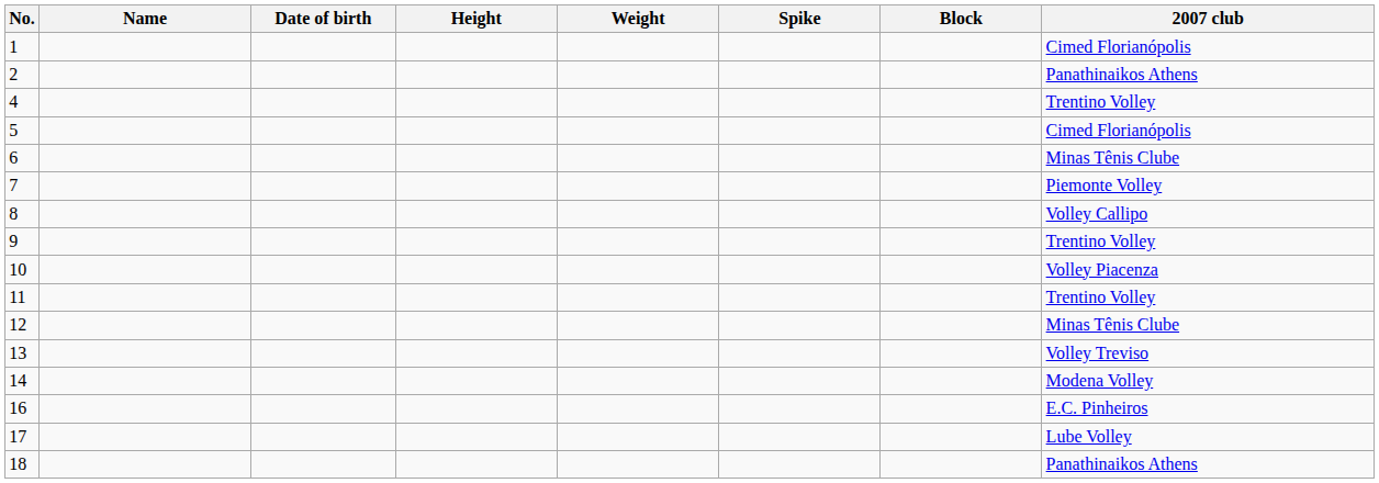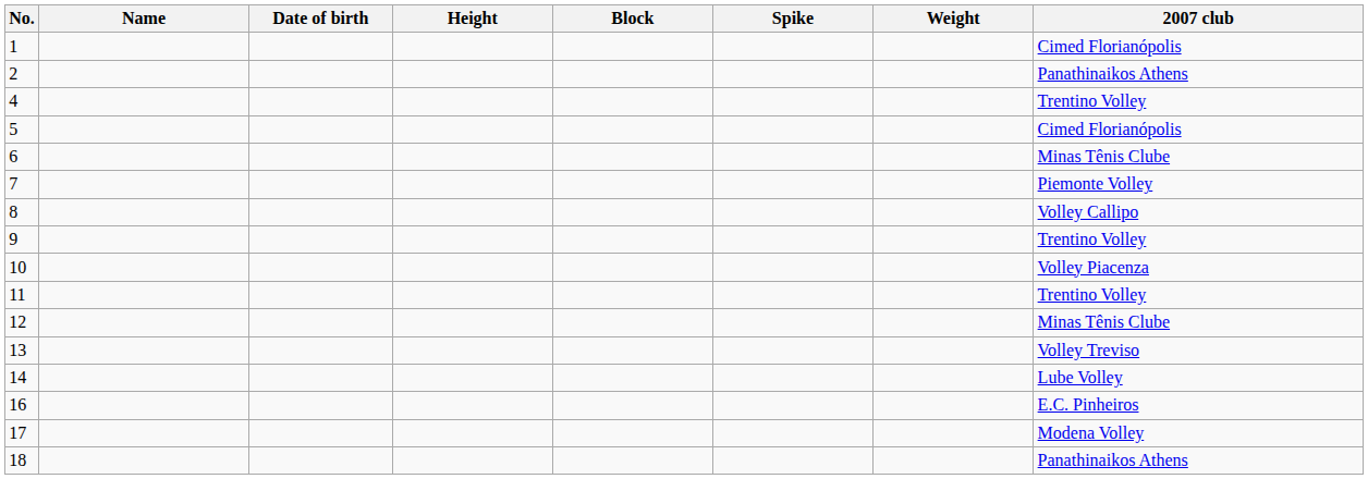 <table class="wikitable sortable" style=font-size:100%; text-align:center;>
 <tr>
 <th>No.</th>
 <th style=width:12em>Name</th>
 <th style=width:8em>Date of birth</th>
 <th style=width:9em>Height</th>
+<th style=width:9em>Block</th>
+<th style=width:9em>Spike</th>
 <th style=width:9em>Weight</th>
-<th style=width:9em>Spike</th>
-<th style=width:9em>Block</th>
 <th style=width:19em>2007 club</th>
 </tr>
 <tr>
 <td>1</td>
 <td align=left></td>
 <td align=right></td>
 <td></td>
 <td></td>
 <td></td>
 <td></td>
 <td align=left><a href='#'>Cimed Florianópolis</a></td>
 </tr>
 <tr>
 <td>2</td>
 <td align=left></td>
 <td align=right></td>
 <td></td>
 <td></td>
 <td></td>
 <td></td>
 <td align=left><a href='#'>Panathinaikos Athens</a></td>
 </tr>
 <tr>
 <td>4</td>
 <td align=left></td>
 <td align=right></td>
 <td></td>
 <td></td>
 <td></td>
 <td></td>
 <td align=left><a href='#'>Trentino Volley</a></td>
 </tr>
 <tr>
 <td>5</td>
 <td align=left></td>
 <td align=right></td>
 <td></td>
 <td></td>
 <td></td>
 <td></td>
 <td align=left><a href='#'>Cimed Florianópolis</a></td>
 </tr>
 <tr>
 <td>6</td>
 <td align=left></td>
 <td align=right></td>
 <td></td>
 <td></td>
 <td></td>
 <td></td>
 <td align=left><a href='#'>Minas Tênis Clube</a></td>
 </tr>
 <tr>
 <td>7</td>
 <td align=left></td>
 <td align=right></td>
 <td></td>
 <td></td>
 <td></td>
 <td></td>
 <td align=left><a href='#'>Piemonte Volley</a></td>
 </tr>
 <tr>
 <td>8</td>
 <td align=left></td>
 <td align=right></td>
 <td></td>
 <td></td>
 <td></td>
 <td></td>
 <td align=left><a href='#'>Volley Callipo</a></td>
 </tr>
 <tr>
 <td>9</td>
 <td align=left></td>
 <td align=right></td>
 <td></td>
 <td></td>
 <td></td>
 <td></td>
 <td align=left><a href='#'>Trentino Volley</a></td>
 </tr>
 <tr>
 <td>10</td>
 <td align=left></td>
 <td align=right></td>
 <td></td>
 <td></td>
 <td></td>
 <td></td>
 <td align=left><a href='#'>Volley Piacenza</a></td>
 </tr>
 <tr>
 <td>11</td>
 <td align=left></td>
 <td align=right></td>
 <td></td>
 <td></td>
 <td></td>
 <td></td>
 <td align=left><a href='#'>Trentino Volley</a></td>
 </tr>
 <tr>
 <td>12</td>
 <td align=left></td>
 <td align=right></td>
 <td></td>
 <td></td>
 <td></td>
 <td></td>
 <td align=left><a href='#'>Minas Tênis Clube</a></td>
 </tr>
 <tr>
 <td>13</td>
 <td align=left></td>
 <td align=right></td>
 <td></td>
 <td></td>
 <td></td>
 <td></td>
 <td align=left><a href='#'>Volley Treviso</a></td>
 </tr>
 <tr>
 <td>14</td>
 <td align=left></td>
 <td align=right></td>
 <td></td>
 <td></td>
 <td></td>
 <td></td>
-<td align=left><a href='#'>Modena Volley</a></td>
+<td align=left><a href='#'>Lube Volley</a></td>
 </tr>
 <tr>
 <td>16</td>
 <td align=left></td>
 <td align=right></td>
 <td></td>
 <td></td>
 <td></td>
 <td></td>
 <td align=left><a href='#'>E.C. Pinheiros</a></td>
 </tr>
 <tr>
 <td>17</td>
 <td align=left></td>
 <td align=right></td>
 <td></td>
 <td></td>
 <td></td>
 <td></td>
-<td align=left><a href='#'>Lube Volley</a></td>
+<td align=left><a href='#'>Modena Volley</a></td>
 </tr>
 <tr>
 <td>18</td>
 <td align=left></td>
 <td align=right></td>
 <td></td>
 <td></td>
 <td></td>
 <td></td>
 <td align=left><a href='#'>Panathinaikos Athens</a></td>
 </tr>
 </table>
